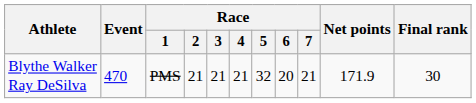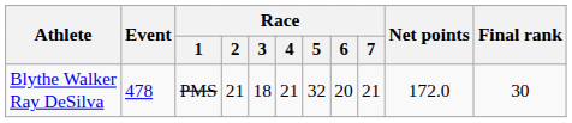 <table class="wikitable" style="font-size:90%">
 <tr>
 <th rowspan=2>Athlete</th>
 <th rowspan=2>Event</th>
 <th colspan=7>Race</th>
 <th rowspan=2>Net points</th>
 <th rowspan=2>Final rank</th>
 </tr>
 <tr style="font-size:95%">
 <th>1</th>
 <th>2</th>
 <th>3</th>
 <th>4</th>
 <th>5</th>
 <th>6</th>
 <th>7</th>
 </tr>
 <tr align=center>
 <td align=left><a href='#'>Blythe Walker</a><br><a href='#'>Ray DeSilva</a></td>
-<td align=left><a href='#'>470</a></td>
+<td align=left><a href='#'>478</a></td>
 <td><s>PMS</s></td>
 <td>21</td>
-<td>21</td>
+<td>18</td>
 <td>21</td>
 <td>32</td>
 <td>20</td>
 <td>21</td>
-<td>171.9</td>
+<td>172.0</td>
 <td>30</td>
 </tr>
 </table>
